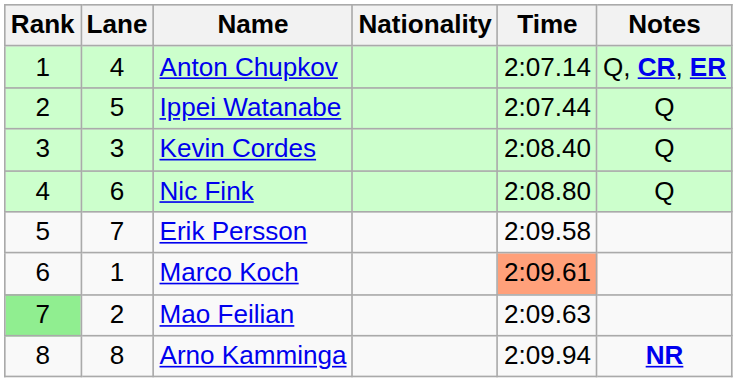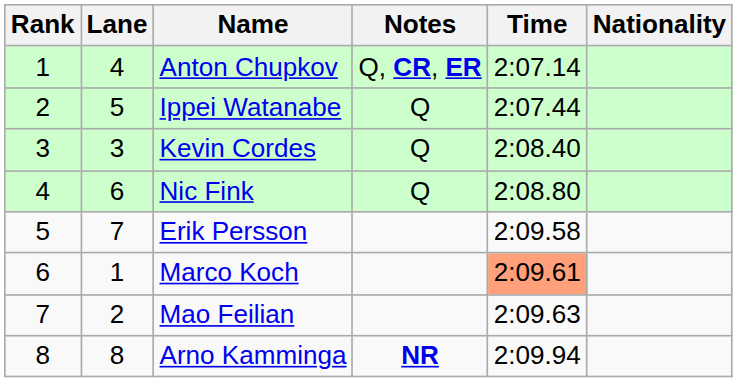 <table class="wikitable sortable" style="text-align:center">
 <tr>
 <th>Rank</th>
 <th>Lane</th>
 <th>Name</th>
+<th>Notes</th>
+<th>Time</th>
 <th>Nationality</th>
-<th>Time</th>
-<th>Notes</th>
 </tr>
 <tr bgcolor=ccffcc>
 <td>1</td>
 <td>4</td>
 <td align=left><a href='#'>Anton Chupkov</a></td>
+<td>Q, <strong><a href='#'>CR</a></strong>, <strong><a href='#'>ER</a></strong></td>
+<td>2:07.14</td>
 <td align=left></td>
-<td>2:07.14</td>
-<td>Q, <strong><a href='#'>CR</a></strong>, <strong><a href='#'>ER</a></strong></td>
 </tr>
 <tr bgcolor=ccffcc>
 <td>2</td>
 <td>5</td>
 <td align=left><a href='#'>Ippei Watanabe</a></td>
+<td>Q</td>
+<td>2:07.44</td>
 <td align=left></td>
-<td>2:07.44</td>
-<td>Q</td>
 </tr>
 <tr bgcolor=ccffcc>
 <td>3</td>
 <td>3</td>
 <td align=left><a href='#'>Kevin Cordes</a></td>
+<td>Q</td>
+<td>2:08.40</td>
 <td align=left></td>
-<td>2:08.40</td>
-<td>Q</td>
 </tr>
 <tr bgcolor=ccffcc>
 <td>4</td>
 <td>6</td>
 <td align=left><a href='#'>Nic Fink</a></td>
+<td>Q</td>
+<td>2:08.80</td>
 <td align=left></td>
-<td>2:08.80</td>
-<td>Q</td>
 </tr>
 <tr>
 <td>5</td>
 <td>7</td>
 <td align=left><a href='#'>Erik Persson</a></td>
+<td></td>
+<td>2:09.58</td>
 <td align=left></td>
-<td>2:09.58</td>
-<td></td>
 </tr>
 <tr>
 <td>6</td>
 <td>1</td>
 <td align=left><a href='#'>Marco Koch</a></td>
+<td></td>
+<td style="background: lightsalmon;">2:09.61</td>
 <td align=left></td>
-<td style="background: lightsalmon;">2:09.61</td>
-<td></td>
 </tr>
 <tr>
-<td style="background: lightgreen;">7</td>
+<td>7</td>
 <td>2</td>
 <td align=left><a href='#'>Mao Feilian</a></td>
+<td></td>
+<td>2:09.63</td>
 <td align=left></td>
-<td>2:09.63</td>
-<td></td>
 </tr>
 <tr>
 <td>8</td>
 <td>8</td>
 <td align=left><a href='#'>Arno Kamminga</a></td>
+<td><strong><a href='#'>NR</a></strong></td>
+<td>2:09.94</td>
 <td align=left></td>
-<td>2:09.94</td>
-<td><strong><a href='#'>NR</a></strong></td>
 </tr>
 </table>
